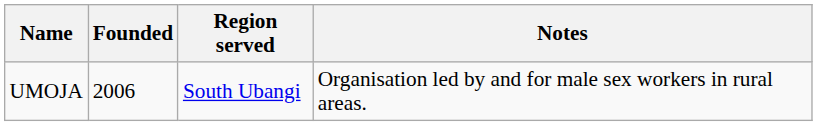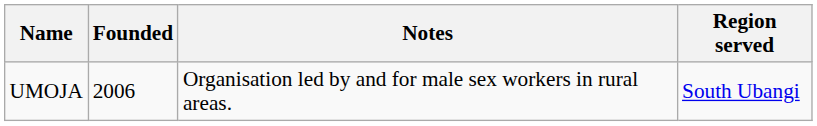 <table class="wikitable sortable">
 <tr>
 <th>Name</th>
 <th>Founded</th>
+<th>Notes</th>
 <th>Region served</th>
-<th>Notes</th>
 </tr>
 <tr>
 <td>UMOJA</td>
 <td>2006</td>
+<td>Organisation led by and for male sex workers in rural areas.</td>
 <td><a href='#'>South Ubangi</a></td>
-<td>Organisation led by and for male sex workers in rural areas.</td>
 </tr>
 </table>
